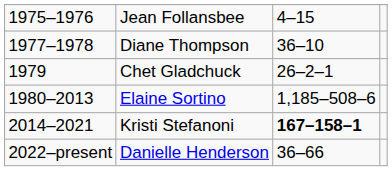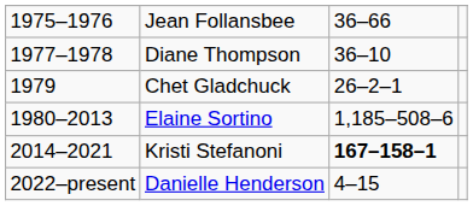 <table class="wikitable">
 <tr style="text-align:center;">
 </tr>
 <tr>
 <td>1975–1976</td>
 <td>Jean Follansbee</td>
-<td>4–15</td>
+<td>36–66</td>
 <td></td>
 </tr>
 <tr>
 <td>1977–1978</td>
 <td>Diane Thompson</td>
 <td>36–10</td>
 <td></td>
 </tr>
 <tr>
 <td>1979</td>
 <td>Chet Gladchuck</td>
 <td>26–2–1</td>
 <td></td>
 </tr>
 <tr>
 <td>1980–2013</td>
 <td><a href='#'>Elaine Sortino</a></td>
 <td>1,185–508–6</td>
 <td></td>
 </tr>
 <tr>
 <td>2014–2021</td>
 <td>Kristi Stefanoni</td>
 <td><strong>167–158–1</strong></td>
 <td></td>
 </tr>
 <tr>
 <td>2022–present</td>
 <td><a href='#'>Danielle Henderson</a></td>
-<td>36–66</td>
+<td>4–15</td>
 <td></td>
 </tr>
 </table>
